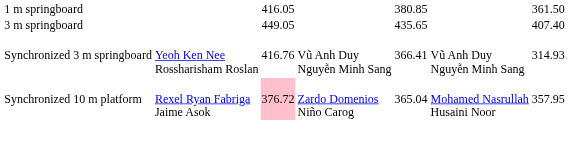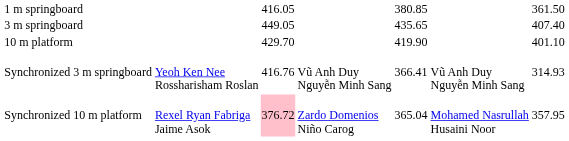 <table>
 <tr>
 <td>1 m springboard</td>
 <td></td>
 <td>416.05</td>
 <td></td>
 <td>380.85</td>
 <td></td>
 <td>361.50</td>
 </tr>
 <tr>
 <td>3 m springboard</td>
 <td></td>
 <td>449.05</td>
 <td></td>
 <td>435.65</td>
 <td></td>
 <td>407.40</td>
 </tr>
 <tr>
+<td>10 m platform</td>
+<td></td>
+<td>429.70</td>
+<td></td>
+<td>419.90</td>
+<td></td>
+<td>401.10</td>
+</tr>
+<tr>
 <td>Synchronized 3 m springboard</td>
 <td><br> <a href='#'>Yeoh Ken Nee</a> <br> Rossharisham Roslan</td>
 <td>416.76</td>
 <td><br> Vũ Anh Duy <br> Nguyễn Minh Sang</td>
 <td>366.41</td>
 <td><br> Vũ Anh Duy <br> Nguyễn Minh Sang</td>
 <td>314.93</td>
 </tr>
 <tr>
 <td>Synchronized 10 m platform</td>
 <td><br> <a href='#'>Rexel Ryan Fabriga</a> <br> Jaime Asok</td>
 <td style="background: pink;">376.72</td>
 <td><br> <a href='#'>Zardo Domenios</a> <br> Niño Carog</td>
 <td>365.04</td>
 <td><br> <a href='#'>Mohamed Nasrullah</a> <br> Husaini Noor</td>
 <td>357.95</td>
 </tr>
 </table>
